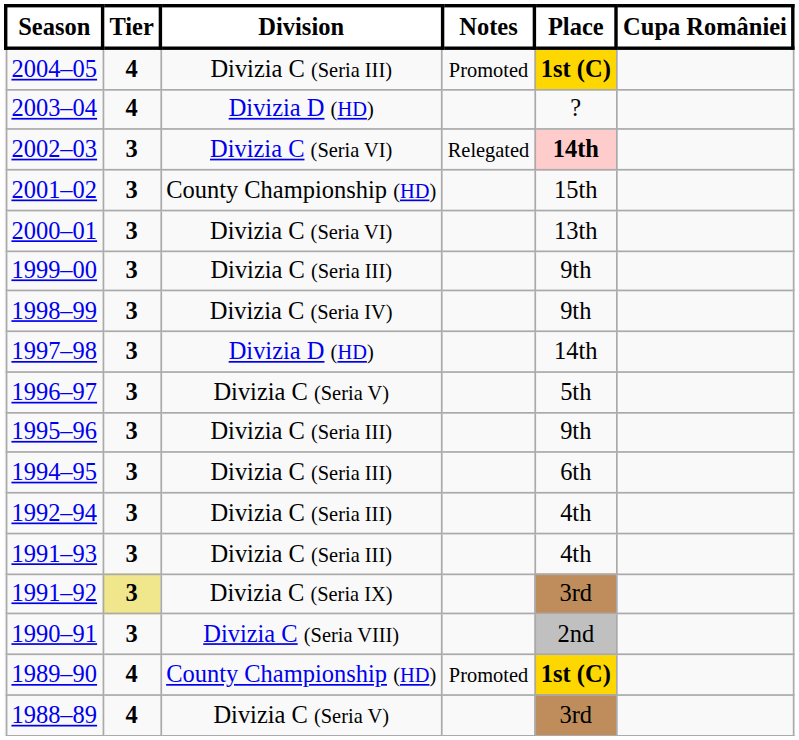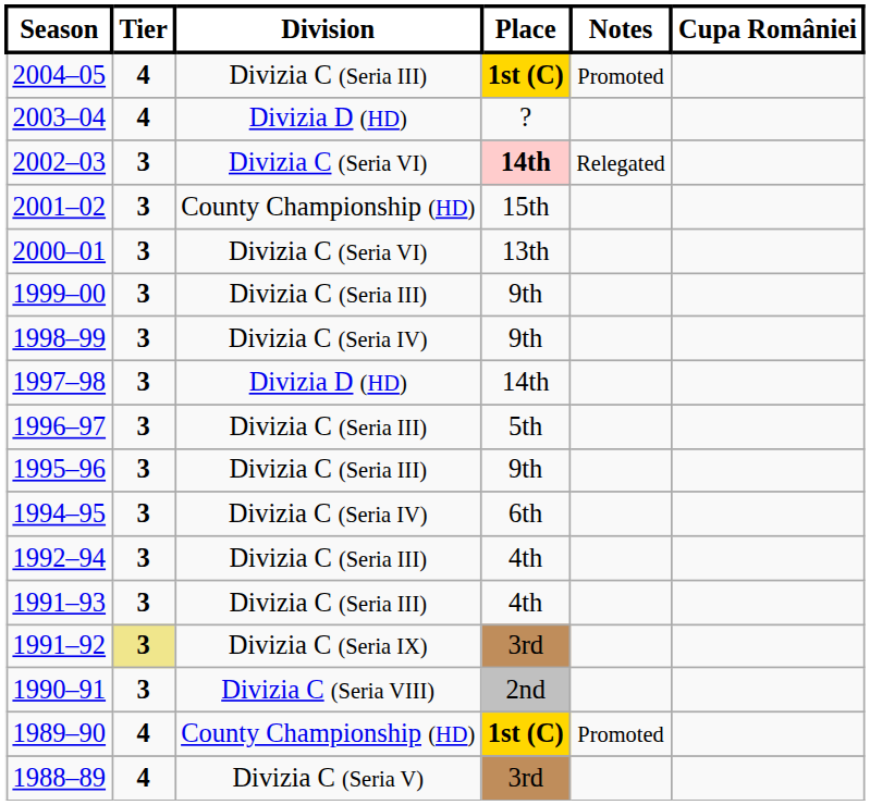 <table class="wikitable" style="text-align:center; font-size:90%">
 <tr>
 <th style="background:#FFFFFF;color:#000000;border:2px solid #000000;">Season</th>
 <th style="background:#FFFFFF;color:#000000;border:2px solid #000000;">Tier</th>
 <th style="background:#FFFFFF;color:#000000;border:2px solid #000000;">Division</th>
+<th style="background:#FFFFFF;color:#000000;border:2px solid #000000;">Place</th>
 <th style="background:#FFFFFF;color:#000000;border:2px solid #000000;">Notes</th>
-<th style="background:#FFFFFF;color:#000000;border:2px solid #000000;">Place</th>
 <th style="background:#FFFFFF;color:#000000;border:2px solid #000000;">Cupa României</th>
 </tr>
 <tr>
 <td><a href='#'>2004–05</a></td>
 <td><strong>4</strong></td>
 <td>Divizia C <small>(Seria III)</small></td>
+<td align=center bgcolor=gold><strong>1st</strong> <strong>(C)</strong></td>
 <td><small>Promoted</small></td>
-<td align=center bgcolor=gold><strong>1st</strong> <strong>(C)</strong></td>
 <td></td>
 </tr>
 <tr>
 <td><a href='#'>2003–04</a></td>
 <td><strong>4</strong></td>
 <td><a href='#'>Divizia D</a> <small>(<a href='#'>HD</a>)</small></td>
+<td>?</td>
 <td></td>
-<td>?</td>
 <td></td>
 </tr>
 <tr>
 <td><a href='#'>2002–03</a></td>
 <td><strong>3</strong></td>
 <td><a href='#'>Divizia C</a> <small>(Seria VI)</small></td>
+<td align=center bgcolor=#FFCCCC><strong>14th</strong></td>
 <td><small>Relegated</small></td>
-<td align=center bgcolor=#FFCCCC><strong>14th</strong></td>
 <td></td>
 </tr>
 <tr>
 <td><a href='#'>2001–02</a></td>
 <td><strong>3</strong></td>
 <td>County Championship <small>(<a href='#'>HD</a>)</small></td>
+<td>15th</td>
 <td></td>
-<td>15th</td>
 <td></td>
 </tr>
 <tr>
 <td><a href='#'>2000–01</a></td>
 <td><strong>3</strong></td>
 <td>Divizia C <small>(Seria VI)</small></td>
+<td>13th</td>
 <td></td>
-<td>13th</td>
 <td></td>
 </tr>
 <tr>
 <td><a href='#'>1999–00</a></td>
 <td><strong>3</strong></td>
 <td>Divizia C <small>(Seria III)</small></td>
+<td>9th</td>
 <td></td>
-<td>9th</td>
 <td></td>
 </tr>
 <tr>
 <td><a href='#'>1998–99</a></td>
 <td><strong>3</strong></td>
 <td>Divizia C <small>(Seria IV)</small></td>
+<td>9th</td>
 <td></td>
-<td>9th</td>
 <td></td>
 </tr>
 <tr>
 <td><a href='#'>1997–98</a></td>
 <td><strong>3</strong></td>
 <td><a href='#'>Divizia D</a> <small>(<a href='#'>HD</a>)</small></td>
+<td>14th</td>
 <td></td>
-<td>14th</td>
 <td></td>
 </tr>
 <tr>
 <td><a href='#'>1996–97</a></td>
 <td><strong>3</strong></td>
-<td>Divizia C <small>(Seria V)</small></td>
+<td>Divizia C <small>(Seria III)</small></td>
+<td>5th</td>
 <td></td>
-<td>5th</td>
 <td></td>
 </tr>
 <tr>
 <td><a href='#'>1995–96</a></td>
 <td><strong>3</strong></td>
 <td>Divizia C <small>(Seria III)</small></td>
+<td>9th</td>
 <td></td>
-<td>9th</td>
 <td></td>
 </tr>
 <tr>
 <td><a href='#'>1994–95</a></td>
 <td><strong>3</strong></td>
-<td>Divizia C <small>(Seria III)</small></td>
+<td>Divizia C <small>(Seria IV)</small></td>
+<td>6th</td>
 <td></td>
-<td>6th</td>
 <td></td>
 </tr>
 <tr>
 <td><a href='#'>1992–94</a></td>
 <td><strong>3</strong></td>
 <td>Divizia C <small>(Seria III)</small></td>
+<td>4th</td>
 <td></td>
-<td>4th</td>
 <td></td>
 </tr>
 <tr>
 <td><a href='#'>1991–93</a></td>
 <td><strong>3</strong></td>
 <td>Divizia C <small>(Seria III)</small></td>
+<td>4th</td>
 <td></td>
-<td>4th</td>
 <td></td>
 </tr>
 <tr>
 <td><a href='#'>1991–92</a></td>
 <td style="background: khaki;"><strong>3</strong></td>
 <td>Divizia C <small>(Seria IX)</small></td>
+<td align=center bgcolor=#BF8D5B>3rd</td>
 <td></td>
-<td align=center bgcolor=#BF8D5B>3rd</td>
 <td></td>
 </tr>
 <tr>
 <td><a href='#'>1990–91</a></td>
 <td><strong>3</strong></td>
 <td><a href='#'>Divizia C</a> <small>(Seria VIII)</small></td>
+<td align=center bgcolor=silver>2nd</td>
 <td></td>
-<td align=center bgcolor=silver>2nd</td>
 <td></td>
 </tr>
 <tr>
 <td><a href='#'>1989–90</a></td>
 <td><strong>4</strong></td>
 <td><a href='#'>County Championship</a> <small>(<a href='#'>HD</a>)</small></td>
+<td align=center bgcolor=gold><strong>1st</strong> <strong>(C)</strong></td>
 <td><small>Promoted</small></td>
-<td align=center bgcolor=gold><strong>1st</strong> <strong>(C)</strong></td>
 <td></td>
 </tr>
 <tr>
 <td><a href='#'>1988–89</a></td>
 <td><strong>4</strong></td>
 <td>Divizia C <small>(Seria V)</small></td>
+<td align=center bgcolor=#BF8D5B>3rd</td>
 <td></td>
-<td align=center bgcolor=#BF8D5B>3rd</td>
 <td></td>
 </tr>
 </table>
